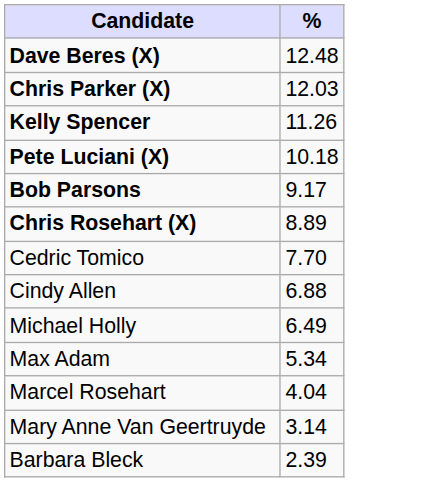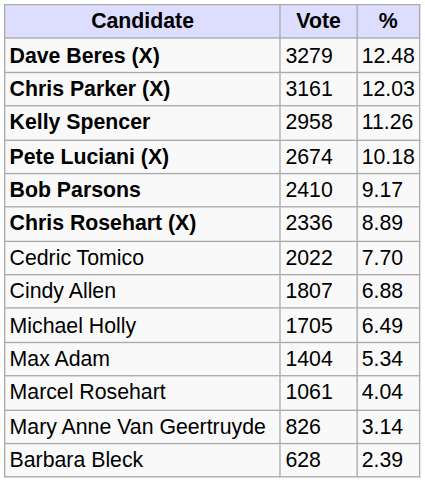 <table class="wikitable">
 <tr>
 <th style="background:#ddf; width:200px;">Candidate</th>
+<th style="background:#ddf; width:50px;">Vote</th>
 <th style="background:#ddf; width:30px;">%</th>
 </tr>
 <tr>
 <td><strong>Dave Beres (X)</strong></td>
+<td>3279</td>
 <td>12.48</td>
 </tr>
 <tr>
 <td><strong>Chris Parker (X)</strong></td>
+<td>3161</td>
 <td>12.03</td>
 </tr>
 <tr>
 <td><strong>Kelly Spencer</strong></td>
+<td>2958</td>
 <td>11.26</td>
 </tr>
 <tr>
 <td><strong>Pete Luciani (X)</strong></td>
+<td>2674</td>
 <td>10.18</td>
 </tr>
 <tr>
 <td><strong>Bob Parsons</strong></td>
+<td>2410</td>
 <td>9.17</td>
 </tr>
 <tr>
 <td><strong>Chris Rosehart (X)</strong></td>
+<td>2336</td>
 <td>8.89</td>
 </tr>
 <tr>
 <td>Cedric Tomico</td>
+<td>2022</td>
 <td>7.70</td>
 </tr>
 <tr>
 <td>Cindy Allen</td>
+<td>1807</td>
 <td>6.88</td>
 </tr>
 <tr>
 <td>Michael Holly</td>
+<td>1705</td>
 <td>6.49</td>
 </tr>
 <tr>
 <td>Max Adam</td>
+<td>1404</td>
 <td>5.34</td>
 </tr>
 <tr>
 <td>Marcel Rosehart</td>
+<td>1061</td>
 <td>4.04</td>
 </tr>
 <tr>
 <td>Mary Anne Van Geertruyde</td>
+<td>826</td>
 <td>3.14</td>
 </tr>
 <tr>
 <td>Barbara Bleck</td>
+<td>628</td>
 <td>2.39</td>
 </tr>
 </table>
